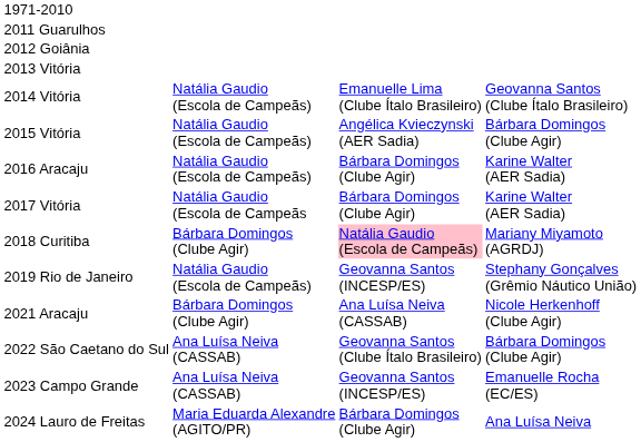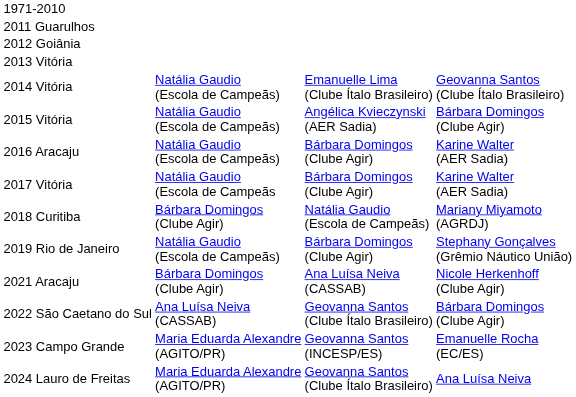 <table>
 <tr>
 <td>1971-2010</td>
 <td></td>
 <td></td>
 <td></td>
 </tr>
 <tr>
 <td>2011 Guarulhos</td>
 <td></td>
 <td></td>
 <td></td>
 </tr>
 <tr>
 <td>2012 Goiânia</td>
 <td></td>
 <td></td>
 <td></td>
 </tr>
 <tr>
 <td>2013 Vitória</td>
 <td></td>
 <td></td>
 <td></td>
 </tr>
 <tr>
 <td>2014 Vitória</td>
 <td><a href='#'>Natália Gaudio</a><br>(Escola de Campeãs)</td>
 <td><a href='#'>Emanuelle Lima</a><br>(Clube Ítalo Brasileiro)</td>
 <td><a href='#'>Geovanna Santos</a><br>(Clube Ítalo Brasileiro)</td>
 </tr>
 <tr>
 <td>2015 Vitória</td>
 <td><a href='#'>Natália Gaudio</a><br>(Escola de Campeãs)</td>
 <td><a href='#'>Angélica Kvieczynski</a><br>(AER Sadia)</td>
 <td><a href='#'>Bárbara Domingos</a><br>(Clube Agir)</td>
 </tr>
 <tr>
 <td>2016 Aracaju</td>
 <td><a href='#'>Natália Gaudio</a><br>(Escola de Campeãs)</td>
 <td><a href='#'>Bárbara Domingos</a><br>(Clube Agir)</td>
 <td><a href='#'>Karine Walter</a><br>(AER Sadia)</td>
 </tr>
 <tr>
 <td>2017 Vitória</td>
 <td><a href='#'>Natália Gaudio</a><br>(Escola de Campeãs</td>
 <td><a href='#'>Bárbara Domingos</a><br>(Clube Agir)</td>
 <td><a href='#'>Karine Walter</a><br>(AER Sadia)</td>
 </tr>
 <tr>
 <td>2018 Curitiba</td>
 <td><a href='#'>Bárbara Domingos</a><br>(Clube Agir)</td>
-<td style="background: pink;"><a href='#'>Natália Gaudio</a><br>(Escola de Campeãs)</td>
+<td><a href='#'>Natália Gaudio</a><br>(Escola de Campeãs)</td>
 <td><a href='#'>Mariany Miyamoto</a><br>(AGRDJ)</td>
 </tr>
 <tr>
 <td>2019 Rio de Janeiro</td>
 <td><a href='#'>Natália Gaudio</a><br>(Escola de Campeãs)</td>
-<td><a href='#'>Geovanna Santos</a><br> (INCESP/ES)</td>
+<td><a href='#'>Bárbara Domingos</a><br>(Clube Agir)</td>
 <td><a href='#'>Stephany Gonçalves</a><br>(Grêmio Náutico União)</td>
 </tr>
 <tr>
 <td>2021 Aracaju</td>
 <td><a href='#'>Bárbara Domingos</a><br>(Clube Agir)</td>
 <td><a href='#'>Ana Luísa Neiva</a><br>(CASSAB)</td>
 <td><a href='#'>Nicole Herkenhoff</a><br>(Clube Agir)</td>
 </tr>
 <tr>
 <td>2022 São Caetano do Sul</td>
 <td><a href='#'>Ana Luísa Neiva</a><br>(CASSAB)</td>
 <td><a href='#'>Geovanna Santos</a><br>(Clube Ítalo Brasileiro)</td>
 <td><a href='#'>Bárbara Domingos</a><br>(Clube Agir)</td>
 </tr>
 <tr>
 <td>2023 Campo Grande</td>
-<td><a href='#'>Ana Luísa Neiva</a><br>(CASSAB)</td>
+<td><a href='#'>Maria Eduarda Alexandre</a><br> (AGITO/PR)</td>
 <td><a href='#'>Geovanna Santos</a><br> (INCESP/ES)</td>
 <td><a href='#'>Emanuelle Rocha</a><br> (EC/ES)</td>
 </tr>
 <tr>
 <td>2024 Lauro de Freitas</td>
 <td><a href='#'>Maria Eduarda Alexandre</a><br> (AGITO/PR)</td>
-<td><a href='#'>Bárbara Domingos</a><br>(Clube Agir)</td>
+<td><a href='#'>Geovanna Santos</a><br>(Clube Ítalo Brasileiro)</td>
 <td><a href='#'>Ana Luísa Neiva</a></td>
 </tr>
 <tr>
 </tr>
 </table>
